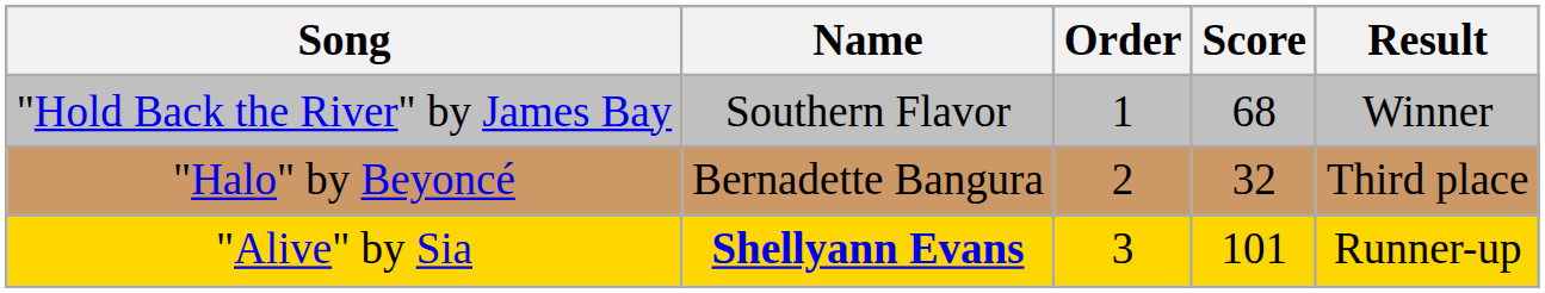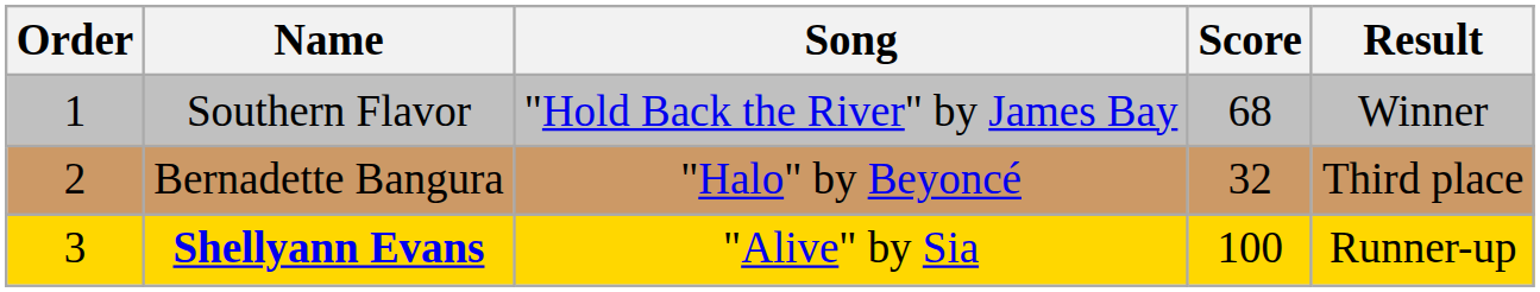 <table class="wikitable" style="text-align:center;">
 <tr style="text-align:Center; background:#cc;">
+<th>Order</th>
+<th>Name</th>
 <th>Song</th>
-<th>Name</th>
-<th>Order</th>
 <th>Score</th>
 <th>Result</th>
 </tr>
 <tr style="background:silver">
+<td>1</td>
+<td>Southern Flavor</td>
 <td>"<a href='#'>Hold Back the River</a>" by <a href='#'>James Bay</a></td>
-<td>Southern Flavor</td>
-<td>1</td>
 <td>68</td>
 <td>Winner</td>
 </tr>
 <tr style="background:#c96">
+<td>2</td>
+<td>Bernadette Bangura</td>
 <td>"<a href='#'>Halo</a>" by <a href='#'>Beyoncé</a></td>
-<td>Bernadette Bangura</td>
-<td>2</td>
 <td>32</td>
 <td>Third place</td>
 </tr>
 <tr style="background:gold">
+<td>3</td>
+<td><strong><a href='#'>Shellyann Evans</a></strong></td>
 <td>"<a href='#'>Alive</a>" by <a href='#'>Sia</a></td>
-<td><strong><a href='#'>Shellyann Evans</a></strong></td>
-<td>3</td>
-<td>101</td>
+<td>100</td>
 <td>Runner-up</td>
 </tr>
 </table>
